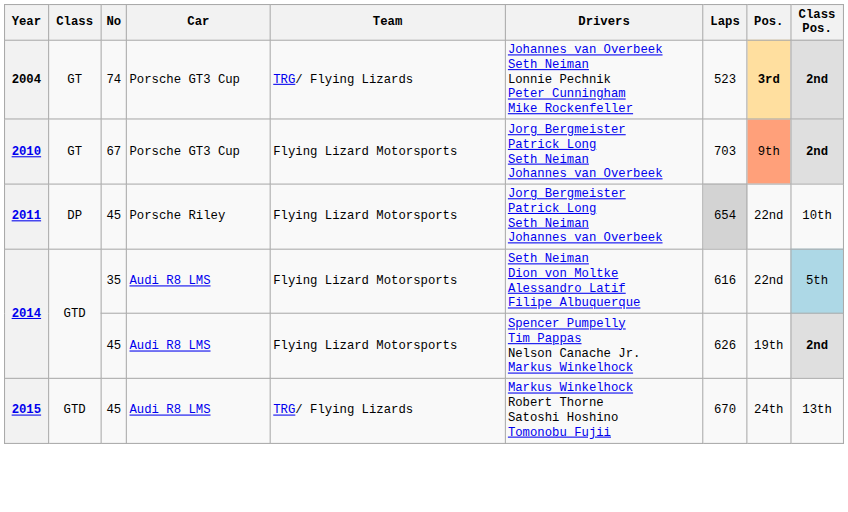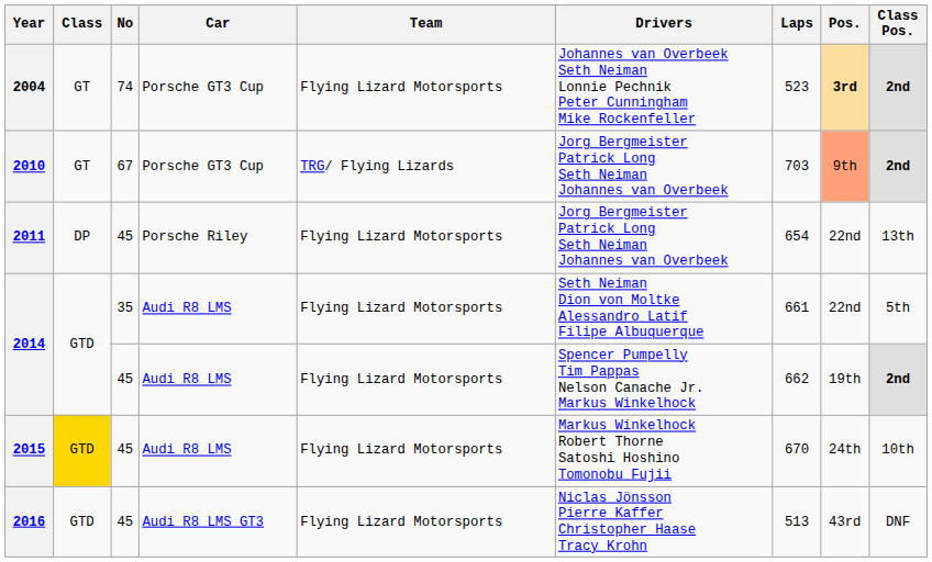 <table class="wikitable" style="font-size:90%; width:800px">
 <tr>
 <th>Year</th>
 <th>Class</th>
 <th>No</th>
 <th>Car</th>
 <th>Team</th>
 <th>Drivers</th>
 <th>Laps</th>
 <th>Pos.</th>
 <th>Class<br>Pos.</th>
 </tr>
 <tr align="center">
 <th>2004</th>
 <td>GT</td>
 <td>74</td>
 <td align="left">Porsche GT3 Cup</td>
-<td align="left"><a href='#'>TRG</a>/ Flying Lizards</td>
+<td align="left">Flying Lizard Motorsports</td>
 <td align="left"> <a href='#'>Johannes van Overbeek</a><br> <a href='#'>Seth Neiman</a><br> Lonnie Pechnik<br> <a href='#'>Peter Cunningham</a><br> <a href='#'>Mike Rockenfeller</a></td>
 <td>523</td>
 <td style="background:#FFDF9F;"><strong>3rd</strong></td>
 <td style="background:#dfdfdf;"><strong>2nd</strong></td>
 </tr>
 <tr align="center">
 <th><a href='#'>2010</a></th>
 <td>GT</td>
 <td>67</td>
 <td align="left">Porsche GT3 Cup</td>
-<td align="left">Flying Lizard Motorsports</td>
+<td align="left"><a href='#'>TRG</a>/ Flying Lizards</td>
 <td align="left"> <a href='#'>Jorg Bergmeister</a><br> <a href='#'>Patrick Long</a><br> <a href='#'>Seth Neiman</a><br> <a href='#'>Johannes van Overbeek</a></td>
 <td>703</td>
 <td style="background: lightsalmon;">9th</td>
 <td style="background:#dfdfdf;"><strong>2nd</strong></td>
 </tr>
 <tr align="center">
 <th><a href='#'>2011</a></th>
 <td>DP</td>
 <td>45</td>
 <td align="left">Porsche Riley</td>
 <td align="left">Flying Lizard Motorsports</td>
 <td align="left"> <a href='#'>Jorg Bergmeister</a><br> <a href='#'>Patrick Long</a><br> <a href='#'>Seth Neiman</a><br> <a href='#'>Johannes van Overbeek</a></td>
-<td style="background: lightgrey;">654</td>
+<td>654</td>
 <td>22nd</td>
-<td>10th</td>
+<td>13th</td>
 </tr>
 <tr align="center">
 <th rowspan="2"><a href='#'>2014</a></th>
 <td rowspan="2">GTD</td>
 <td>35</td>
 <td align="left"><a href='#'>Audi R8 LMS</a></td>
 <td align="left">Flying Lizard Motorsports</td>
 <td align="left"> <a href='#'>Seth Neiman</a><br> <a href='#'>Dion von Moltke</a><br> <a href='#'>Alessandro Latif</a><br> <a href='#'>Filipe Albuquerque</a></td>
-<td>616</td>
+<td>661</td>
 <td>22nd</td>
-<td style="background: lightblue;">5th</td>
+<td>5th</td>
 </tr>
 <tr align="center">
 <td>45</td>
 <td align="left"><a href='#'>Audi R8 LMS</a></td>
 <td align="left">Flying Lizard Motorsports</td>
 <td align="left"> <a href='#'>Spencer Pumpelly</a><br> <a href='#'>Tim Pappas</a><br> Nelson Canache Jr.<br> <a href='#'>Markus Winkelhock</a></td>
-<td>626</td>
+<td>662</td>
 <td>19th</td>
 <td style="background:#dfdfdf;"><strong>2nd</strong></td>
 </tr>
 <tr align="center">
 <th><a href='#'>2015</a></th>
-<td>GTD</td>
+<td style="background: gold;">GTD</td>
 <td>45</td>
 <td align="left"><a href='#'>Audi R8 LMS</a></td>
-<td align="left"><a href='#'>TRG</a>/ Flying Lizards</td>
+<td align="left">Flying Lizard Motorsports</td>
 <td align="left"> <a href='#'>Markus Winkelhock</a><br> Robert Thorne<br> Satoshi Hoshino<br> <a href='#'>Tomonobu Fujii</a></td>
 <td>670</td>
 <td>24th</td>
-<td>13th</td>
+<td>10th</td>
+</tr>
+<tr align="center">
+<th><a href='#'>2016</a></th>
+<td>GTD</td>
+<td>45</td>
+<td align="left"><a href='#'>Audi R8 LMS GT3</a></td>
+<td align="left">Flying Lizard Motorsports</td>
+<td align="left"> <a href='#'>Niclas Jönsson</a><br> <a href='#'>Pierre Kaffer</a><br> <a href='#'>Christopher Haase</a><br> <a href='#'>Tracy Krohn</a></td>
+<td>513</td>
+<td>43rd</td>
+<td>DNF</td>
 </tr>
 </table>
